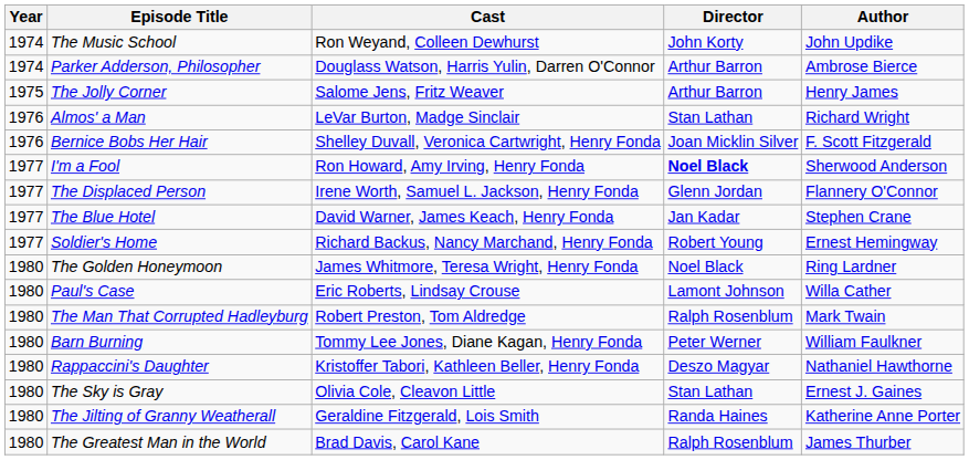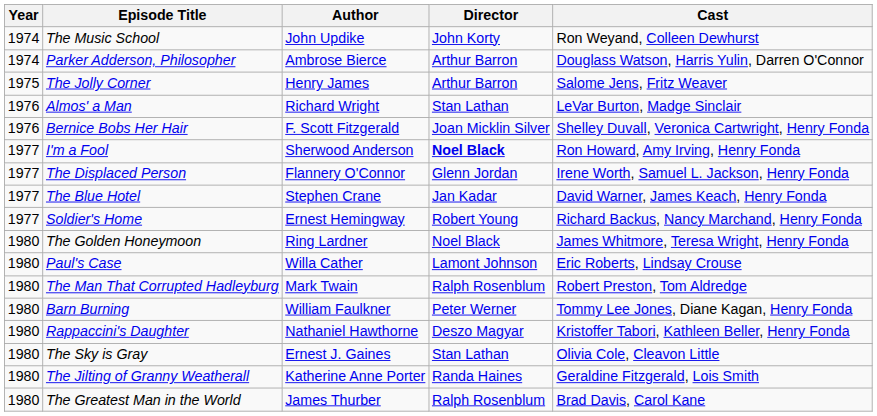 <table class="wikitable">
 <tr>
 <th>Year</th>
 <th>Episode Title</th>
+<th>Author</th>
+<th>Director</th>
 <th>Cast</th>
-<th>Director</th>
-<th>Author</th>
 </tr>
 <tr>
 <td>1974</td>
 <td><em>The Music School</em></td>
+<td><a href='#'>John Updike</a></td>
+<td><a href='#'>John Korty</a></td>
 <td>Ron Weyand, <a href='#'>Colleen Dewhurst</a></td>
-<td><a href='#'>John Korty</a></td>
-<td><a href='#'>John Updike</a></td>
 </tr>
 <tr>
 <td>1974</td>
 <td><em><a href='#'>Parker Adderson, Philosopher</a></em></td>
+<td><a href='#'>Ambrose Bierce</a></td>
+<td><a href='#'>Arthur Barron</a></td>
 <td><a href='#'>Douglass Watson</a>, <a href='#'>Harris Yulin</a>, Darren O'Connor</td>
-<td><a href='#'>Arthur Barron</a></td>
-<td><a href='#'>Ambrose Bierce</a></td>
 </tr>
 <tr>
 <td>1975</td>
 <td><em><a href='#'>The Jolly Corner</a></em></td>
+<td><a href='#'>Henry James</a></td>
+<td><a href='#'>Arthur Barron</a></td>
 <td><a href='#'>Salome Jens</a>, <a href='#'>Fritz Weaver</a></td>
-<td><a href='#'>Arthur Barron</a></td>
-<td><a href='#'>Henry James</a></td>
 </tr>
 <tr>
 <td>1976</td>
 <td><em><a href='#'>Almos' a Man</a></em></td>
+<td><a href='#'>Richard Wright</a></td>
+<td><a href='#'>Stan Lathan</a></td>
 <td><a href='#'>LeVar Burton</a>, <a href='#'>Madge Sinclair</a></td>
-<td><a href='#'>Stan Lathan</a></td>
-<td><a href='#'>Richard Wright</a></td>
 </tr>
 <tr>
 <td>1976</td>
 <td><em><a href='#'>Bernice Bobs Her Hair</a></em></td>
+<td><a href='#'>F. Scott Fitzgerald</a></td>
+<td><a href='#'>Joan Micklin Silver</a></td>
 <td><a href='#'>Shelley Duvall</a>, <a href='#'>Veronica Cartwright</a>, <a href='#'>Henry Fonda</a></td>
-<td><a href='#'>Joan Micklin Silver</a></td>
-<td><a href='#'>F. Scott Fitzgerald</a></td>
 </tr>
 <tr>
 <td>1977</td>
 <td><em><a href='#'>I'm a Fool</a></em></td>
+<td><a href='#'>Sherwood Anderson</a></td>
+<td><strong><a href='#'>Noel Black</a></strong></td>
 <td><a href='#'>Ron Howard</a>, <a href='#'>Amy Irving</a>, <a href='#'>Henry Fonda</a></td>
-<td><strong><a href='#'>Noel Black</a></strong></td>
-<td><a href='#'>Sherwood Anderson</a></td>
 </tr>
 <tr>
 <td>1977</td>
 <td><em><a href='#'>The Displaced Person</a></em></td>
+<td><a href='#'>Flannery O'Connor</a></td>
+<td><a href='#'>Glenn Jordan</a></td>
 <td><a href='#'>Irene Worth</a>, <a href='#'>Samuel L. Jackson</a>, <a href='#'>Henry Fonda</a></td>
-<td><a href='#'>Glenn Jordan</a></td>
-<td><a href='#'>Flannery O'Connor</a></td>
 </tr>
 <tr>
 <td>1977</td>
 <td><em><a href='#'>The Blue Hotel</a></em></td>
+<td><a href='#'>Stephen Crane</a></td>
+<td><a href='#'>Jan Kadar</a></td>
 <td><a href='#'>David Warner</a>, <a href='#'>James Keach</a>, <a href='#'>Henry Fonda</a></td>
-<td><a href='#'>Jan Kadar</a></td>
-<td><a href='#'>Stephen Crane</a></td>
 </tr>
 <tr>
 <td>1977</td>
 <td><em><a href='#'>Soldier's Home</a></em></td>
+<td><a href='#'>Ernest Hemingway</a></td>
+<td><a href='#'>Robert Young</a></td>
 <td><a href='#'>Richard Backus</a>, <a href='#'>Nancy Marchand</a>, <a href='#'>Henry Fonda</a></td>
-<td><a href='#'>Robert Young</a></td>
-<td><a href='#'>Ernest Hemingway</a></td>
 </tr>
 <tr>
 <td>1980</td>
 <td><em>The Golden Honeymoon</em></td>
+<td><a href='#'>Ring Lardner</a></td>
+<td><a href='#'>Noel Black</a></td>
 <td><a href='#'>James Whitmore</a>, <a href='#'>Teresa Wright</a>, <a href='#'>Henry Fonda</a></td>
-<td><a href='#'>Noel Black</a></td>
-<td><a href='#'>Ring Lardner</a></td>
 </tr>
 <tr>
 <td>1980</td>
 <td><em><a href='#'>Paul's Case</a></em></td>
+<td><a href='#'>Willa Cather</a></td>
+<td><a href='#'>Lamont Johnson</a></td>
 <td><a href='#'>Eric Roberts</a>, <a href='#'>Lindsay Crouse</a></td>
-<td><a href='#'>Lamont Johnson</a></td>
-<td><a href='#'>Willa Cather</a></td>
 </tr>
 <tr>
 <td>1980</td>
 <td><em><a href='#'>The Man That Corrupted Hadleyburg</a></em></td>
+<td><a href='#'>Mark Twain</a></td>
+<td><a href='#'>Ralph Rosenblum</a></td>
 <td><a href='#'>Robert Preston</a>, <a href='#'>Tom Aldredge</a></td>
-<td><a href='#'>Ralph Rosenblum</a></td>
-<td><a href='#'>Mark Twain</a></td>
 </tr>
 <tr>
 <td>1980</td>
 <td><em><a href='#'>Barn Burning</a></em></td>
+<td><a href='#'>William Faulkner</a></td>
+<td><a href='#'>Peter Werner</a></td>
 <td><a href='#'>Tommy Lee Jones</a>, Diane Kagan, <a href='#'>Henry Fonda</a></td>
-<td><a href='#'>Peter Werner</a></td>
-<td><a href='#'>William Faulkner</a></td>
 </tr>
 <tr>
 <td>1980</td>
 <td><em><a href='#'>Rappaccini's Daughter</a></em></td>
+<td><a href='#'>Nathaniel Hawthorne</a></td>
+<td><a href='#'>Deszo Magyar</a></td>
 <td><a href='#'>Kristoffer Tabori</a>, <a href='#'>Kathleen Beller</a>, <a href='#'>Henry Fonda</a></td>
-<td><a href='#'>Deszo Magyar</a></td>
-<td><a href='#'>Nathaniel Hawthorne</a></td>
 </tr>
 <tr>
 <td>1980</td>
 <td><em>The Sky is Gray</em></td>
+<td><a href='#'>Ernest J. Gaines</a></td>
+<td><a href='#'>Stan Lathan</a></td>
 <td><a href='#'>Olivia Cole</a>, <a href='#'>Cleavon Little</a></td>
-<td><a href='#'>Stan Lathan</a></td>
-<td><a href='#'>Ernest J. Gaines</a></td>
 </tr>
 <tr>
 <td>1980</td>
 <td><em><a href='#'>The Jilting of Granny Weatherall</a></em></td>
+<td><a href='#'>Katherine Anne Porter</a></td>
+<td><a href='#'>Randa Haines</a></td>
 <td><a href='#'>Geraldine Fitzgerald</a>, <a href='#'>Lois Smith</a></td>
-<td><a href='#'>Randa Haines</a></td>
-<td><a href='#'>Katherine Anne Porter</a></td>
 </tr>
 <tr>
 <td>1980</td>
 <td><em>The Greatest Man in the World</em></td>
+<td><a href='#'>James Thurber</a></td>
+<td><a href='#'>Ralph Rosenblum</a></td>
 <td><a href='#'>Brad Davis</a>, <a href='#'>Carol Kane</a></td>
-<td><a href='#'>Ralph Rosenblum</a></td>
-<td><a href='#'>James Thurber</a></td>
 </tr>
 </table>
